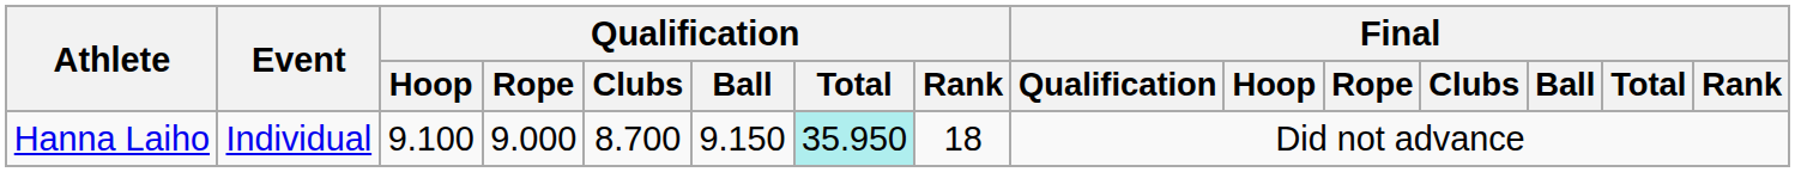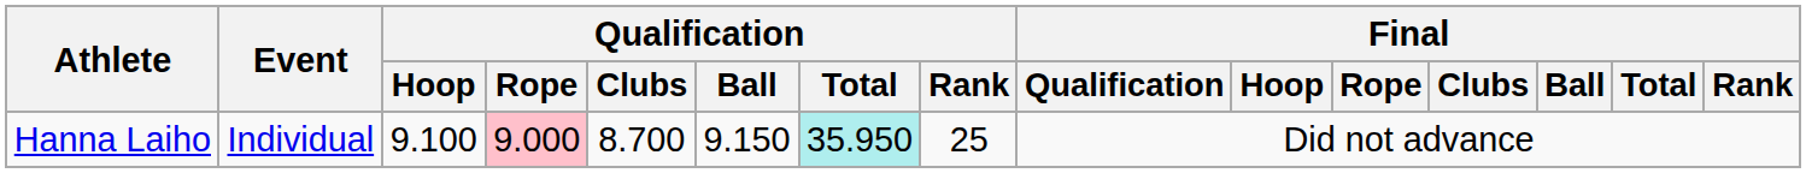 <table class=wikitable style="font-size:90%">
 <tr>
 <th rowspan=2>Athlete</th>
 <th rowspan=2>Event</th>
 <th colspan=6>Qualification</th>
 <th colspan=7>Final</th>
 </tr>
 <tr style="font-size:95%">
 <th>Hoop</th>
 <th>Rope</th>
 <th>Clubs</th>
 <th>Ball</th>
 <th>Total</th>
 <th>Rank</th>
 <th>Qualification</th>
 <th>Hoop</th>
 <th>Rope</th>
 <th>Clubs</th>
 <th>Ball</th>
 <th>Total</th>
 <th>Rank</th>
 </tr>
 <tr align=center>
 <td align=left><a href='#'>Hanna Laiho</a></td>
 <td align=left><a href='#'>Individual</a></td>
 <td>9.100</td>
-<td>9.000</td>
+<td style="background: pink;">9.000</td>
 <td>8.700</td>
 <td>9.150</td>
 <td style="background: paleturquoise;">35.950</td>
-<td>18</td>
+<td>25</td>
 <td colspan=7>Did not advance</td>
 </tr>
 </table>
